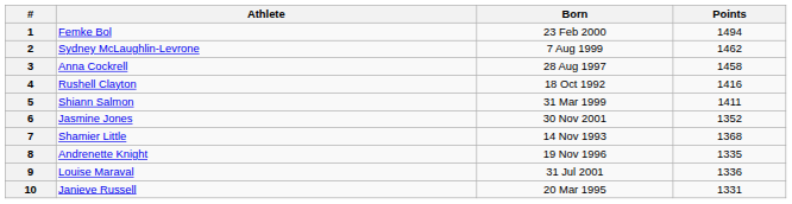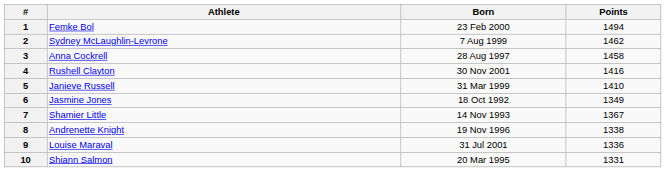 <table class="wikitable" width=80% style="font-size:90%; text-align:center;">
 <tr>
 <th>#</th>
 <th>Athlete</th>
 <th>Born</th>
 <th>Points</th>
 </tr>
 <tr>
 <th>1</th>
 <td align=left> <a href='#'>Femke Bol</a></td>
 <td>23 Feb 2000</td>
 <td>1494</td>
 </tr>
 <tr>
 <th>2</th>
 <td align=left> <a href='#'>Sydney McLaughlin-Levrone</a></td>
 <td>7 Aug 1999</td>
 <td>1462</td>
 </tr>
 <tr>
 <th>3</th>
 <td align=left> <a href='#'>Anna Cockrell</a></td>
 <td>28 Aug 1997</td>
 <td>1458</td>
 </tr>
 <tr>
 <th>4</th>
 <td align=left> <a href='#'>Rushell Clayton</a></td>
-<td>18 Oct 1992</td>
+<td>30 Nov 2001</td>
 <td>1416</td>
 </tr>
 <tr>
 <th>5</th>
-<td align=left> <a href='#'>Shiann Salmon</a></td>
+<td align=left> <a href='#'>Janieve Russell</a></td>
 <td>31 Mar 1999</td>
-<td>1411</td>
+<td>1410</td>
 </tr>
 <tr>
 <th>6</th>
 <td align=left> <a href='#'>Jasmine Jones</a></td>
-<td>30 Nov 2001</td>
-<td>1352</td>
+<td>18 Oct 1992</td>
+<td>1349</td>
 </tr>
 <tr>
 <th>7</th>
 <td align=left> <a href='#'>Shamier Little</a></td>
 <td>14 Nov 1993</td>
-<td>1368</td>
+<td>1367</td>
 </tr>
 <tr>
 <th>8</th>
 <td align=left> <a href='#'>Andrenette Knight</a></td>
 <td>19 Nov 1996</td>
-<td>1335</td>
+<td>1338</td>
 </tr>
 <tr>
 <th>9</th>
 <td align=left> <a href='#'>Louise Maraval</a></td>
 <td>31 Jul 2001</td>
 <td>1336</td>
 </tr>
 <tr>
 <th>10</th>
-<td align=left> <a href='#'>Janieve Russell</a></td>
+<td align=left> <a href='#'>Shiann Salmon</a></td>
 <td>20 Mar 1995</td>
 <td>1331</td>
 </tr>
 </table>
